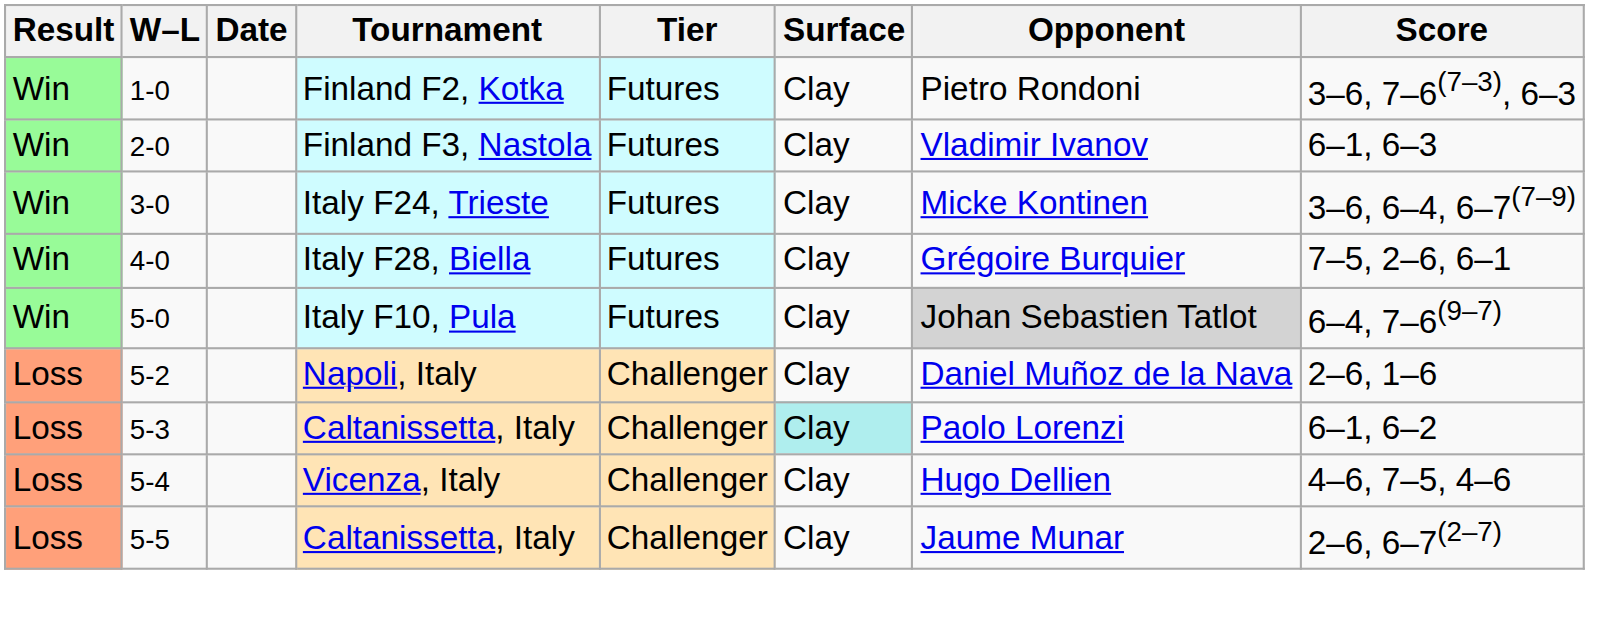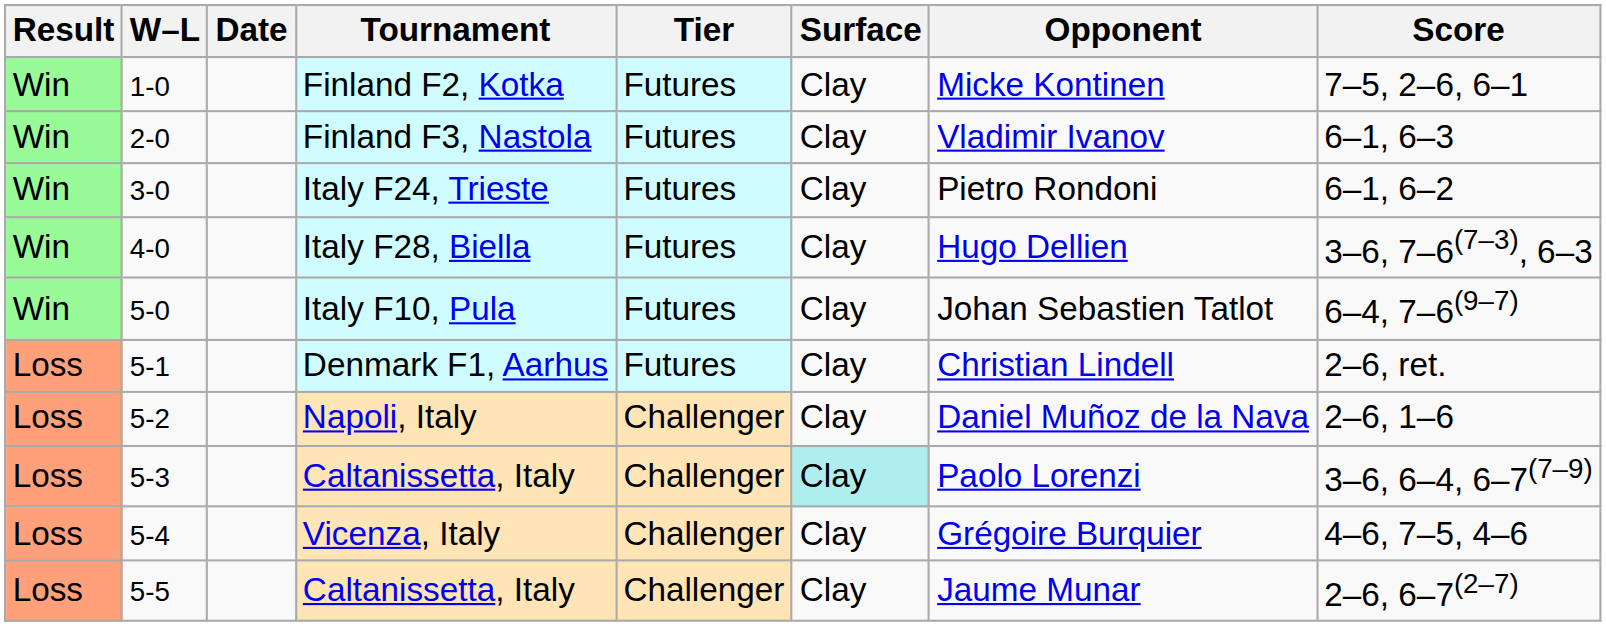 <table class="sortable wikitable">
 <tr>
 <th>Result</th>
 <th class="unsortable">W–L</th>
 <th>Date</th>
 <th>Tournament</th>
 <th>Tier</th>
 <th>Surface</th>
 <th>Opponent</th>
 <th class="unsortable">Score</th>
 </tr>
 <tr>
 <td style="background:#98fb98;">Win</td>
 <td><small>1-0</small></td>
 <td></td>
 <td style="background:#cffcff;">Finland F2, <a href='#'>Kotka</a></td>
 <td style="background:#cffcff;">Futures</td>
 <td>Clay</td>
-<td> Pietro Rondoni</td>
-<td>3–6, 7–6<sup>(7–3)</sup>, 6–3</td>
+<td> <a href='#'>Micke Kontinen</a></td>
+<td>7–5, 2–6, 6–1</td>
 </tr>
 <tr>
 <td style="background:#98fb98;">Win</td>
 <td><small>2-0</small></td>
 <td></td>
 <td style="background:#cffcff;">Finland F3, <a href='#'>Nastola</a></td>
 <td style="background:#cffcff;">Futures</td>
 <td>Clay</td>
 <td> <a href='#'>Vladimir Ivanov</a></td>
 <td>6–1, 6–3</td>
 </tr>
 <tr>
 <td style="background:#98fb98;">Win</td>
 <td><small>3-0</small></td>
 <td></td>
 <td style="background:#cffcff;">Italy F24, <a href='#'>Trieste</a></td>
 <td style="background:#cffcff;">Futures</td>
 <td>Clay</td>
-<td> <a href='#'>Micke Kontinen</a></td>
-<td>3–6, 6–4, 6–7<sup>(7–9)</sup></td>
+<td> Pietro Rondoni</td>
+<td>6–1, 6–2</td>
 </tr>
 <tr>
 <td style="background:#98fb98;">Win</td>
 <td><small>4-0</small></td>
 <td></td>
 <td style="background:#cffcff;">Italy F28, <a href='#'>Biella</a></td>
 <td style="background:#cffcff;">Futures</td>
 <td>Clay</td>
-<td> <a href='#'>Grégoire Burquier</a></td>
-<td>7–5, 2–6, 6–1</td>
+<td> <a href='#'>Hugo Dellien</a></td>
+<td>3–6, 7–6<sup>(7–3)</sup>, 6–3</td>
 </tr>
 <tr>
 <td style="background:#98fb98;">Win</td>
 <td><small>5-0</small></td>
 <td></td>
 <td style="background:#cffcff;">Italy F10, <a href='#'>Pula</a></td>
 <td style="background:#cffcff;">Futures</td>
 <td>Clay</td>
-<td style="background: lightgrey;"> Johan Sebastien Tatlot</td>
+<td> Johan Sebastien Tatlot</td>
 <td>6–4, 7–6<sup>(9–7)</sup></td>
+</tr>
+<tr>
+<td style="background:#ffa07a;">Loss</td>
+<td><small>5-1</small></td>
+<td></td>
+<td style="background:#cffcff;">Denmark F1, <a href='#'>Aarhus</a></td>
+<td style="background:#cffcff;">Futures</td>
+<td>Clay</td>
+<td> <a href='#'>Christian Lindell</a></td>
+<td>2–6, ret.</td>
 </tr>
 <tr>
 <td style="background:#ffa07a;">Loss</td>
 <td><small>5-2</small></td>
 <td></td>
 <td style="background:moccasin;"><a href='#'>Napoli</a>, Italy</td>
 <td style="background:moccasin;">Challenger</td>
 <td>Clay</td>
 <td> <a href='#'>Daniel Muñoz de la Nava</a></td>
 <td>2–6, 1–6</td>
 </tr>
 <tr>
 <td style="background:#ffa07a;">Loss</td>
 <td><small>5-3</small></td>
 <td></td>
 <td style="background:moccasin;"><a href='#'>Caltanissetta</a>, Italy</td>
 <td style="background:moccasin;">Challenger</td>
 <td style="background: paleturquoise;">Clay</td>
 <td> <a href='#'>Paolo Lorenzi</a></td>
-<td>6–1, 6–2</td>
+<td>3–6, 6–4, 6–7<sup>(7–9)</sup></td>
 </tr>
 <tr>
 <td style="background:#ffa07a;">Loss</td>
 <td><small>5-4</small></td>
 <td></td>
 <td style="background:moccasin;"><a href='#'>Vicenza</a>, Italy</td>
 <td style="background:moccasin;">Challenger</td>
 <td>Clay</td>
-<td> <a href='#'>Hugo Dellien</a></td>
+<td> <a href='#'>Grégoire Burquier</a></td>
 <td>4–6, 7–5, 4–6</td>
 </tr>
 <tr>
 <td style="background:#ffa07a;">Loss</td>
 <td><small>5-5</small></td>
 <td></td>
 <td style="background:moccasin;"><a href='#'>Caltanissetta</a>, Italy</td>
 <td style="background:moccasin;">Challenger</td>
 <td>Clay</td>
 <td> <a href='#'>Jaume Munar</a></td>
 <td>2–6, 6–7<sup>(2–7)</sup></td>
 </tr>
 </table>
